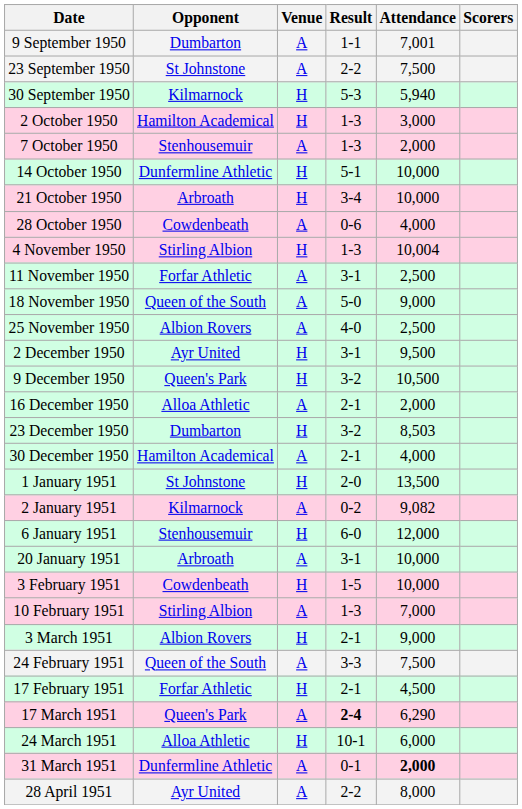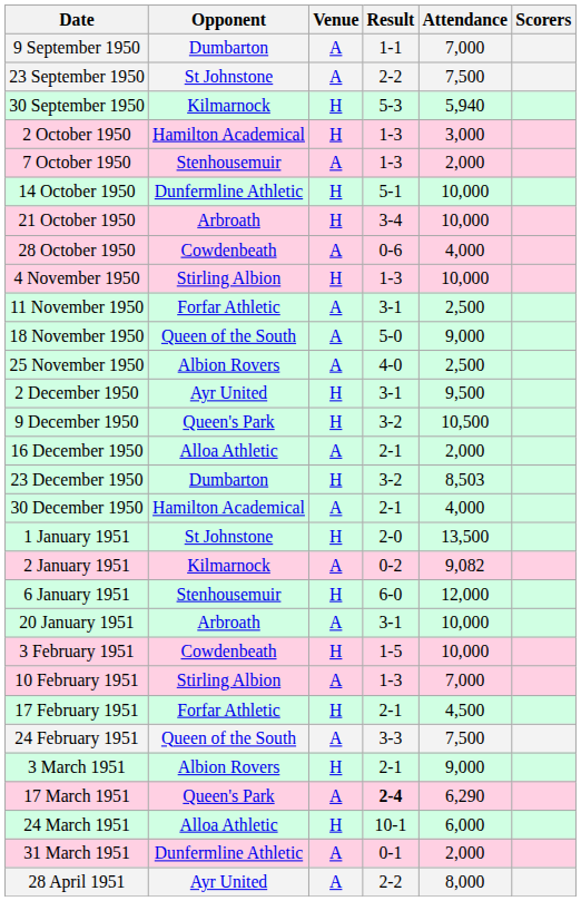 <table class="wikitable sortable" style="font-size:95%; text-align:center">
 <tr>
 <th>Date</th>
 <th>Opponent</th>
 <th>Venue</th>
 <th>Result</th>
 <th>Attendance</th>
 <th>Scorers</th>
 </tr>
 <tr bgcolor = "#f3f3f3">
 <td>9 September 1950</td>
 <td><a href='#'>Dumbarton</a></td>
 <td><a href='#'>A</a></td>
 <td>1-1</td>
-<td>7,001</td>
+<td>7,000</td>
 <td></td>
 </tr>
 <tr bgcolor = "#f3f3f3">
 <td>23 September 1950</td>
 <td><a href='#'>St Johnstone</a></td>
 <td><a href='#'>A</a></td>
 <td>2-2</td>
 <td>7,500</td>
 <td></td>
 </tr>
 <tr bgcolor = "#d0ffe3">
 <td>30 September 1950</td>
 <td><a href='#'>Kilmarnock</a></td>
 <td><a href='#'>H</a></td>
 <td>5-3</td>
 <td>5,940</td>
 <td></td>
 </tr>
 <tr bgcolor = "#ffd0e3">
 <td>2 October 1950</td>
 <td><a href='#'>Hamilton Academical</a></td>
 <td><a href='#'>H</a></td>
 <td>1-3</td>
 <td>3,000</td>
 <td></td>
 </tr>
 <tr bgcolor = "#ffd0e3">
 <td>7 October 1950</td>
 <td><a href='#'>Stenhousemuir</a></td>
 <td><a href='#'>A</a></td>
 <td>1-3</td>
 <td>2,000</td>
 <td></td>
 </tr>
 <tr bgcolor = "#d0ffe3">
 <td>14 October 1950</td>
 <td><a href='#'>Dunfermline Athletic</a></td>
 <td><a href='#'>H</a></td>
 <td>5-1</td>
 <td>10,000</td>
 <td></td>
 </tr>
 <tr bgcolor = "#ffd0e3">
 <td>21 October 1950</td>
 <td><a href='#'>Arbroath</a></td>
 <td><a href='#'>H</a></td>
 <td>3-4</td>
 <td>10,000</td>
 <td></td>
 </tr>
 <tr bgcolor = "#ffd0e3">
 <td>28 October 1950</td>
 <td><a href='#'>Cowdenbeath</a></td>
 <td><a href='#'>A</a></td>
 <td>0-6</td>
 <td>4,000</td>
 <td></td>
 </tr>
 <tr bgcolor = "#ffd0e3">
 <td>4 November 1950</td>
 <td><a href='#'>Stirling Albion</a></td>
 <td><a href='#'>H</a></td>
 <td>1-3</td>
-<td>10,004</td>
+<td>10,000</td>
 <td></td>
 </tr>
 <tr bgcolor = "#d0ffe3">
 <td>11 November 1950</td>
 <td><a href='#'>Forfar Athletic</a></td>
 <td><a href='#'>A</a></td>
 <td>3-1</td>
 <td>2,500</td>
 <td></td>
 </tr>
 <tr bgcolor = "#d0ffe3">
 <td>18 November 1950</td>
 <td><a href='#'>Queen of the South</a></td>
 <td><a href='#'>A</a></td>
 <td>5-0</td>
 <td>9,000</td>
 <td></td>
 </tr>
 <tr bgcolor = "#d0ffe3">
 <td>25 November 1950</td>
 <td><a href='#'>Albion Rovers</a></td>
 <td><a href='#'>A</a></td>
 <td>4-0</td>
 <td>2,500</td>
 <td></td>
 </tr>
 <tr bgcolor = "#d0ffe3">
 <td>2 December 1950</td>
 <td><a href='#'>Ayr United</a></td>
 <td><a href='#'>H</a></td>
 <td>3-1</td>
 <td>9,500</td>
 <td></td>
 </tr>
 <tr bgcolor = "#d0ffe3">
 <td>9 December 1950</td>
 <td><a href='#'>Queen's Park</a></td>
 <td><a href='#'>H</a></td>
 <td>3-2</td>
 <td>10,500</td>
 <td></td>
 </tr>
 <tr bgcolor = "#d0ffe3">
 <td>16 December 1950</td>
 <td><a href='#'>Alloa Athletic</a></td>
 <td><a href='#'>A</a></td>
 <td>2-1</td>
 <td>2,000</td>
 <td></td>
 </tr>
 <tr bgcolor = "#d0ffe3">
 <td>23 December 1950</td>
 <td><a href='#'>Dumbarton</a></td>
 <td><a href='#'>H</a></td>
 <td>3-2</td>
 <td>8,503</td>
 <td></td>
 </tr>
 <tr bgcolor = "#d0ffe3">
 <td>30 December 1950</td>
 <td><a href='#'>Hamilton Academical</a></td>
 <td><a href='#'>A</a></td>
 <td>2-1</td>
 <td>4,000</td>
 <td></td>
 </tr>
 <tr bgcolor = "#d0ffe3">
 <td>1 January 1951</td>
 <td><a href='#'>St Johnstone</a></td>
 <td><a href='#'>H</a></td>
 <td>2-0</td>
 <td>13,500</td>
 <td></td>
 </tr>
 <tr bgcolor = "#ffd0e3">
 <td>2 January 1951</td>
 <td><a href='#'>Kilmarnock</a></td>
 <td><a href='#'>A</a></td>
 <td>0-2</td>
 <td>9,082</td>
 <td></td>
 </tr>
 <tr bgcolor = "#d0ffe3">
 <td>6 January 1951</td>
 <td><a href='#'>Stenhousemuir</a></td>
 <td><a href='#'>H</a></td>
 <td>6-0</td>
 <td>12,000</td>
 <td></td>
 </tr>
 <tr bgcolor = "#d0ffe3">
 <td>20 January 1951</td>
 <td><a href='#'>Arbroath</a></td>
 <td><a href='#'>A</a></td>
 <td>3-1</td>
 <td>10,000</td>
 <td></td>
 </tr>
 <tr bgcolor = "#ffd0e3">
 <td>3 February 1951</td>
 <td><a href='#'>Cowdenbeath</a></td>
 <td><a href='#'>H</a></td>
 <td>1-5</td>
 <td>10,000</td>
 <td></td>
 </tr>
 <tr bgcolor = "#ffd0e3">
 <td>10 February 1951</td>
 <td><a href='#'>Stirling Albion</a></td>
 <td><a href='#'>A</a></td>
 <td>1-3</td>
 <td>7,000</td>
 <td></td>
 </tr>
 <tr bgcolor = "#d0ffe3">
-<td>3 March 1951</td>
-<td><a href='#'>Albion Rovers</a></td>
+<td>17 February 1951</td>
+<td><a href='#'>Forfar Athletic</a></td>
 <td><a href='#'>H</a></td>
 <td>2-1</td>
-<td>9,000</td>
+<td>4,500</td>
 <td></td>
 </tr>
 <tr bgcolor = "#f3f3f3">
 <td>24 February 1951</td>
 <td><a href='#'>Queen of the South</a></td>
 <td><a href='#'>A</a></td>
 <td>3-3</td>
 <td>7,500</td>
 <td></td>
 </tr>
 <tr bgcolor = "#d0ffe3">
-<td>17 February 1951</td>
-<td><a href='#'>Forfar Athletic</a></td>
+<td>3 March 1951</td>
+<td><a href='#'>Albion Rovers</a></td>
 <td><a href='#'>H</a></td>
 <td>2-1</td>
-<td>4,500</td>
+<td>9,000</td>
 <td></td>
 </tr>
 <tr bgcolor = "#ffd0e3">
 <td>17 March 1951</td>
 <td><a href='#'>Queen's Park</a></td>
 <td><a href='#'>A</a></td>
 <td><strong>2-4</strong></td>
 <td>6,290</td>
 <td></td>
 </tr>
 <tr bgcolor = "#d0ffe3">
 <td>24 March 1951</td>
 <td><a href='#'>Alloa Athletic</a></td>
 <td><a href='#'>H</a></td>
 <td>10-1</td>
 <td>6,000</td>
 <td></td>
 </tr>
 <tr bgcolor = "#ffd0e3">
 <td>31 March 1951</td>
 <td><a href='#'>Dunfermline Athletic</a></td>
 <td><a href='#'>A</a></td>
 <td>0-1</td>
-<td><strong>2,000</strong></td>
+<td>2,000</td>
 <td></td>
 </tr>
 <tr bgcolor = "#f3f3f3">
 <td>28 April 1951</td>
 <td><a href='#'>Ayr United</a></td>
 <td><a href='#'>A</a></td>
 <td>2-2</td>
 <td>8,000</td>
 <td></td>
 </tr>
 </table>
